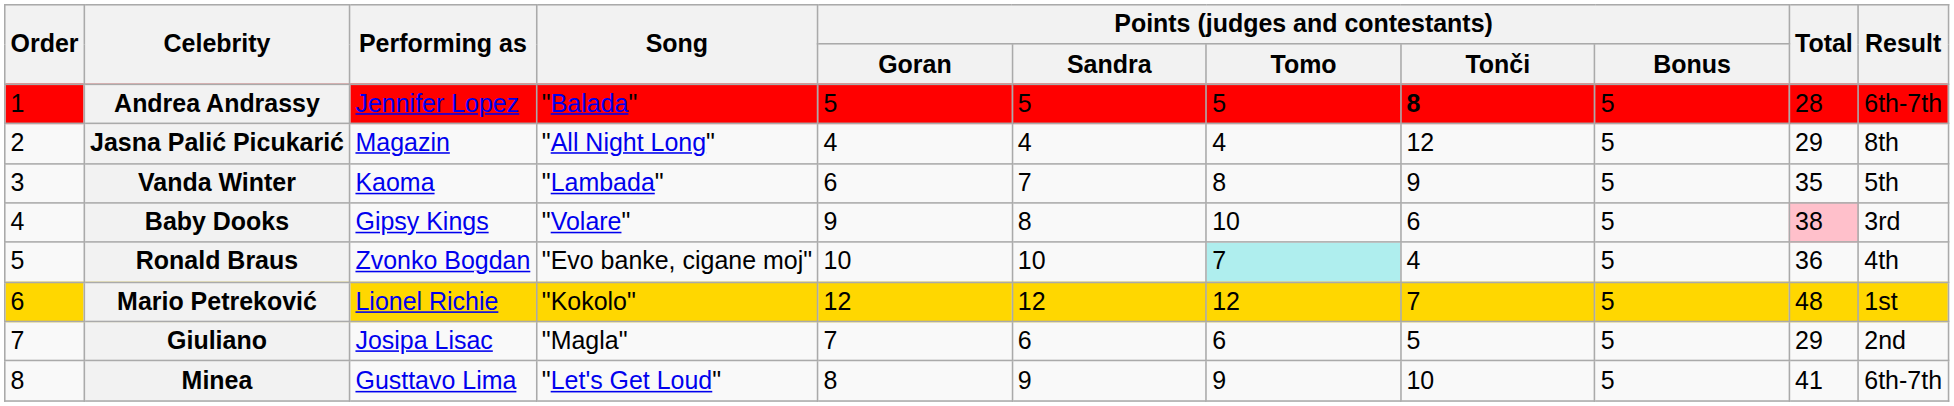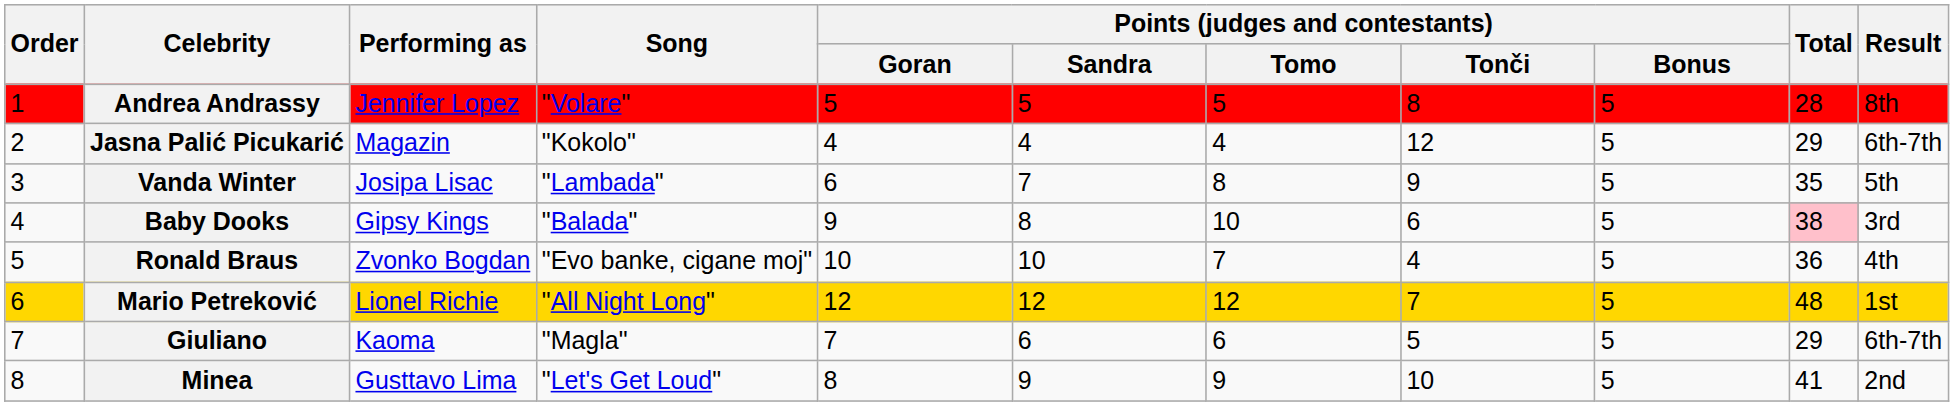 <table class=wikitable>
 <tr>
 <th rowspan="2">Order</th>
 <th rowspan="2">Celebrity</th>
 <th rowspan="2">Performing as</th>
 <th rowspan="2">Song</th>
 <th colspan="5" style="width:50%;">Points (judges and contestants)</th>
 <th rowspan="2">Total</th>
 <th rowspan="2">Result</th>
 </tr>
 <tr>
 <th style="width:10%;">Goran</th>
 <th style="width:10%;">Sandra</th>
 <th style="width:10%;">Tomo</th>
 <th style="width:10%;">Tonči</th>
 <th style="width:10%;">Bonus</th>
 </tr>
 <tr bgcolor="red">
 <td>1</td>
 <th scope="row">Andrea Andrassy</th>
 <td><a href='#'>Jennifer Lopez</a></td>
-<td>"<a href='#'>Balada</a>"</td>
+<td>"<a href='#'>Volare</a>"</td>
 <td>5</td>
 <td>5</td>
 <td>5</td>
-<td><strong>8</strong></td>
+<td>8</td>
 <td>5</td>
 <td>28</td>
-<td>6th-7th</td>
+<td>8th</td>
 </tr>
 <tr>
 <td>2</td>
 <th scope="row">Jasna Palić Picukarić</th>
 <td><a href='#'>Magazin</a></td>
-<td>"<a href='#'>All Night Long</a>"</td>
+<td>"Kokolo"</td>
 <td>4</td>
 <td>4</td>
 <td>4</td>
 <td>12</td>
 <td>5</td>
 <td>29</td>
-<td>8th</td>
+<td>6th-7th</td>
 </tr>
 <tr>
 <td>3</td>
 <th scope="row">Vanda Winter</th>
-<td><a href='#'>Kaoma</a></td>
+<td><a href='#'>Josipa Lisac</a></td>
 <td>"<a href='#'>Lambada</a>"</td>
 <td>6</td>
 <td>7</td>
 <td>8</td>
 <td>9</td>
 <td>5</td>
 <td>35</td>
 <td>5th</td>
 </tr>
 <tr>
 <td>4</td>
 <th scope="row">Baby Dooks</th>
 <td><a href='#'>Gipsy Kings</a></td>
-<td>"<a href='#'>Volare</a>"</td>
+<td>"<a href='#'>Balada</a>"</td>
 <td>9</td>
 <td>8</td>
 <td>10</td>
 <td>6</td>
 <td>5</td>
 <td style="background: pink;">38</td>
 <td>3rd</td>
 </tr>
 <tr>
 <td>5</td>
 <th scope="row">Ronald Braus</th>
 <td><a href='#'>Zvonko Bogdan</a></td>
 <td>"Evo banke, cigane moj"</td>
 <td>10</td>
 <td>10</td>
-<td style="background: paleturquoise;">7</td>
+<td>7</td>
 <td>4</td>
 <td>5</td>
 <td>36</td>
 <td>4th</td>
 </tr>
 <tr style="background:gold;">
 <td>6</td>
 <th scope="row">Mario Petreković</th>
 <td><a href='#'>Lionel Richie</a></td>
-<td>"Kokolo"</td>
+<td>"<a href='#'>All Night Long</a>"</td>
 <td>12</td>
 <td>12</td>
 <td>12</td>
 <td>7</td>
 <td>5</td>
 <td>48</td>
 <td>1st</td>
 </tr>
 <tr>
 <td>7</td>
 <th scope="row">Giuliano</th>
-<td><a href='#'>Josipa Lisac</a></td>
+<td><a href='#'>Kaoma</a></td>
 <td>"Magla"</td>
 <td>7</td>
 <td>6</td>
 <td>6</td>
 <td>5</td>
 <td>5</td>
 <td>29</td>
-<td>2nd</td>
+<td>6th-7th</td>
 </tr>
 <tr>
 <td>8</td>
 <th scope="row">Minea</th>
 <td><a href='#'>Gusttavo Lima</a></td>
 <td>"<a href='#'>Let's Get Loud</a>"</td>
 <td>8</td>
 <td>9</td>
 <td>9</td>
 <td>10</td>
 <td>5</td>
 <td>41</td>
-<td>6th-7th</td>
+<td>2nd</td>
 </tr>
 </table>
